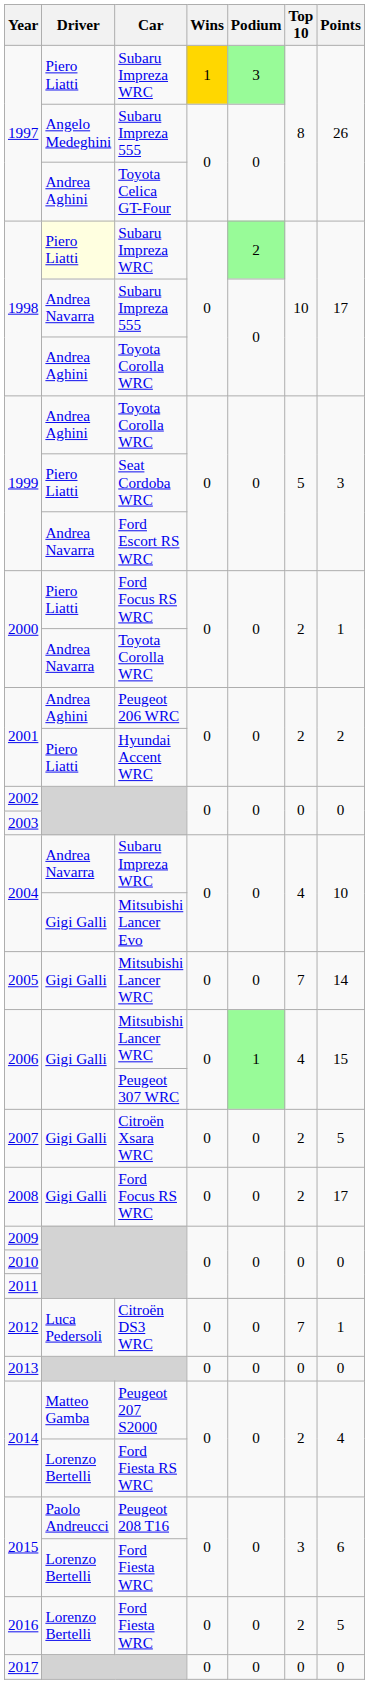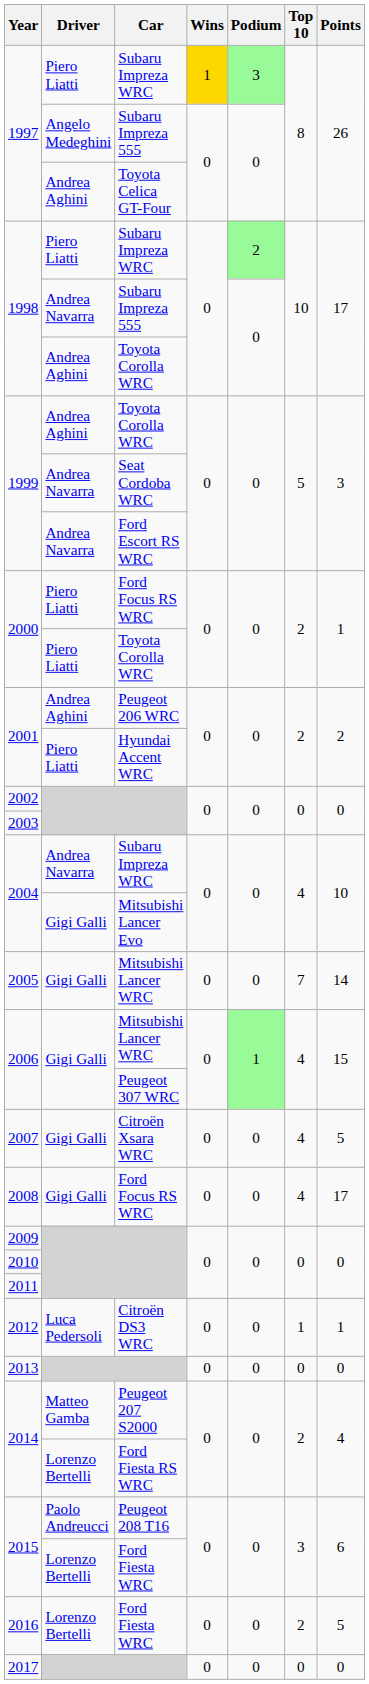 <table class="wikitable" width=60% style="font-size:100%; text-align:center;">
 <tr>
 <th>Year</th>
 <th>Driver</th>
 <th>Car</th>
 <th>Wins</th>
 <th>Podium</th>
 <th>Top 10</th>
 <th>Points</th>
 </tr>
 <tr>
 <td rowspan=3><a href='#'>1997</a></td>
 <td align=left><a href='#'>Piero Liatti</a></td>
 <td align=left><a href='#'>Subaru Impreza WRC</a></td>
 <td bgcolor=gold>1</td>
 <td bgcolor=palegreen>3</td>
 <td rowspan=3>8</td>
 <td rowspan=3>26</td>
 </tr>
 <tr>
 <td align=left><a href='#'>Angelo Medeghini</a></td>
 <td align=left><a href='#'>Subaru Impreza 555</a></td>
 <td rowspan=2>0</td>
 <td rowspan=2>0</td>
 </tr>
 <tr>
 <td align=left><a href='#'>Andrea Aghini</a></td>
 <td align=left><a href='#'>Toyota Celica GT-Four</a></td>
 </tr>
 <tr>
 <td rowspan=3><a href='#'>1998</a></td>
-<td align=left style="background: lightyellow;"><a href='#'>Piero Liatti</a></td>
+<td align=left><a href='#'>Piero Liatti</a></td>
 <td align=left><a href='#'>Subaru Impreza WRC</a></td>
 <td rowspan=3>0</td>
 <td bgcolor=palegreen>2</td>
 <td rowspan=3>10</td>
 <td rowspan=3>17</td>
 </tr>
 <tr>
 <td align=left><a href='#'>Andrea Navarra</a></td>
 <td align=left><a href='#'>Subaru Impreza 555</a></td>
 <td rowspan=2>0</td>
 </tr>
 <tr>
 <td align=left><a href='#'>Andrea Aghini</a></td>
 <td align=left><a href='#'>Toyota Corolla WRC</a></td>
 </tr>
 <tr>
 <td rowspan=3><a href='#'>1999</a></td>
 <td align=left><a href='#'>Andrea Aghini</a></td>
 <td align=left><a href='#'>Toyota Corolla WRC</a></td>
 <td rowspan=3>0</td>
 <td rowspan=3>0</td>
 <td rowspan=3>5</td>
 <td rowspan=3>3</td>
 </tr>
 <tr>
-<td align=left><a href='#'>Piero Liatti</a></td>
+<td align=left><a href='#'>Andrea Navarra</a></td>
 <td align=left><a href='#'>Seat Cordoba WRC</a></td>
 </tr>
 <tr>
 <td align=left><a href='#'>Andrea Navarra</a></td>
 <td align=left><a href='#'>Ford Escort RS WRC</a></td>
 </tr>
 <tr>
 <td rowspan=2><a href='#'>2000</a></td>
 <td align=left><a href='#'>Piero Liatti</a></td>
 <td align=left><a href='#'>Ford Focus RS WRC</a></td>
 <td rowspan=2>0</td>
 <td rowspan=2>0</td>
 <td rowspan=2>2</td>
 <td rowspan=2>1</td>
 </tr>
 <tr>
-<td align=left><a href='#'>Andrea Navarra</a></td>
+<td align=left><a href='#'>Piero Liatti</a></td>
 <td align=left><a href='#'>Toyota Corolla WRC</a></td>
 </tr>
 <tr>
 <td rowspan=2><a href='#'>2001</a></td>
 <td align=left><a href='#'>Andrea Aghini</a></td>
 <td align=left><a href='#'>Peugeot 206 WRC</a></td>
 <td rowspan=2>0</td>
 <td rowspan=2>0</td>
 <td rowspan=2>2</td>
 <td rowspan=2>2</td>
 </tr>
 <tr>
 <td align=left><a href='#'>Piero Liatti</a></td>
 <td align=left><a href='#'>Hyundai Accent WRC</a></td>
 </tr>
 <tr>
 <td><a href='#'>2002</a></td>
 <td bgcolor=lightgrey colspan=2 rowspan=2></td>
 <td rowspan=2>0</td>
 <td rowspan=2>0</td>
 <td rowspan=2>0</td>
 <td rowspan=2>0</td>
 </tr>
 <tr>
 <td><a href='#'>2003</a></td>
 </tr>
 <tr>
 <td rowspan=2><a href='#'>2004</a></td>
 <td align=left><a href='#'>Andrea Navarra</a></td>
 <td align=left><a href='#'>Subaru Impreza WRC</a></td>
 <td rowspan=2>0</td>
 <td rowspan=2>0</td>
 <td rowspan=2>4</td>
 <td rowspan=2>10</td>
 </tr>
 <tr>
 <td align=left><a href='#'>Gigi Galli</a></td>
 <td align=left><a href='#'>Mitsubishi Lancer Evo</a></td>
 </tr>
 <tr>
 <td><a href='#'>2005</a></td>
 <td align=left><a href='#'>Gigi Galli</a></td>
 <td align=left><a href='#'>Mitsubishi Lancer WRC</a></td>
 <td>0</td>
 <td>0</td>
 <td>7</td>
 <td>14</td>
 </tr>
 <tr>
 <td rowspan=2><a href='#'>2006</a></td>
 <td rowspan=2 align=left><a href='#'>Gigi Galli</a></td>
 <td align=left><a href='#'>Mitsubishi Lancer WRC</a></td>
 <td rowspan=2>0</td>
 <td bgcolor=palegreen rowspan=2>1</td>
 <td rowspan=2>4</td>
 <td rowspan=2>15</td>
 </tr>
 <tr>
 <td align=left><a href='#'>Peugeot 307 WRC</a></td>
 </tr>
 <tr>
 <td><a href='#'>2007</a></td>
 <td align=left><a href='#'>Gigi Galli</a></td>
 <td align=left><a href='#'>Citroën Xsara WRC</a></td>
 <td>0</td>
 <td>0</td>
-<td>2</td>
+<td>4</td>
 <td>5</td>
 </tr>
 <tr>
 <td><a href='#'>2008</a></td>
 <td align=left><a href='#'>Gigi Galli</a></td>
 <td align=left><a href='#'>Ford Focus RS WRC</a></td>
 <td>0</td>
 <td>0</td>
-<td>2</td>
+<td>4</td>
 <td>17</td>
 </tr>
 <tr>
 <td><a href='#'>2009</a></td>
 <td bgcolor=lightgrey colspan=2 rowspan=3></td>
 <td rowspan=3>0</td>
 <td rowspan=3>0</td>
 <td rowspan=3>0</td>
 <td rowspan=3>0</td>
 </tr>
 <tr>
 <td><a href='#'>2010</a></td>
 </tr>
 <tr>
 <td><a href='#'>2011</a></td>
 </tr>
 <tr>
 <td><a href='#'>2012</a></td>
 <td align=left><a href='#'>Luca Pedersoli</a></td>
 <td align=left><a href='#'>Citroën DS3 WRC</a></td>
 <td>0</td>
 <td>0</td>
-<td>7</td>
+<td>1</td>
 <td>1</td>
 </tr>
 <tr>
 <td><a href='#'>2013</a></td>
 <td bgcolor=lightgrey colspan=2></td>
 <td>0</td>
 <td>0</td>
 <td>0</td>
 <td>0</td>
 </tr>
 <tr>
 <td rowspan=2><a href='#'>2014</a></td>
 <td align=left><a href='#'>Matteo Gamba</a></td>
 <td align=left><a href='#'>Peugeot 207 S2000</a></td>
 <td rowspan=2>0</td>
 <td rowspan=2>0</td>
 <td rowspan=2>2</td>
 <td rowspan=2>4</td>
 </tr>
 <tr>
 <td align=left><a href='#'>Lorenzo Bertelli</a></td>
 <td align=left><a href='#'>Ford Fiesta RS WRC</a></td>
 </tr>
 <tr>
 <td rowspan=2><a href='#'>2015</a></td>
 <td align=left><a href='#'>Paolo Andreucci</a></td>
 <td align=left><a href='#'>Peugeot 208 T16</a></td>
 <td rowspan=2>0</td>
 <td rowspan=2>0</td>
 <td rowspan=2>3</td>
 <td rowspan=2>6</td>
 </tr>
 <tr>
 <td align=left><a href='#'>Lorenzo Bertelli</a></td>
 <td align=left><a href='#'>Ford Fiesta WRC</a></td>
 </tr>
 <tr>
 <td><a href='#'>2016</a></td>
 <td align=left><a href='#'>Lorenzo Bertelli</a></td>
 <td align=left><a href='#'>Ford Fiesta WRC</a></td>
 <td>0</td>
 <td>0</td>
 <td>2</td>
 <td>5</td>
 </tr>
 <tr>
 <td><a href='#'>2017</a></td>
 <td bgcolor=lightgrey colspan=2></td>
 <td>0</td>
 <td>0</td>
 <td>0</td>
 <td>0</td>
 </tr>
 </table>
